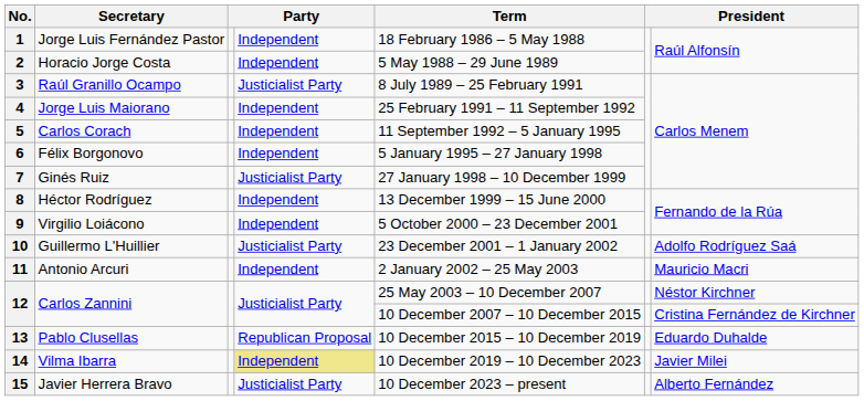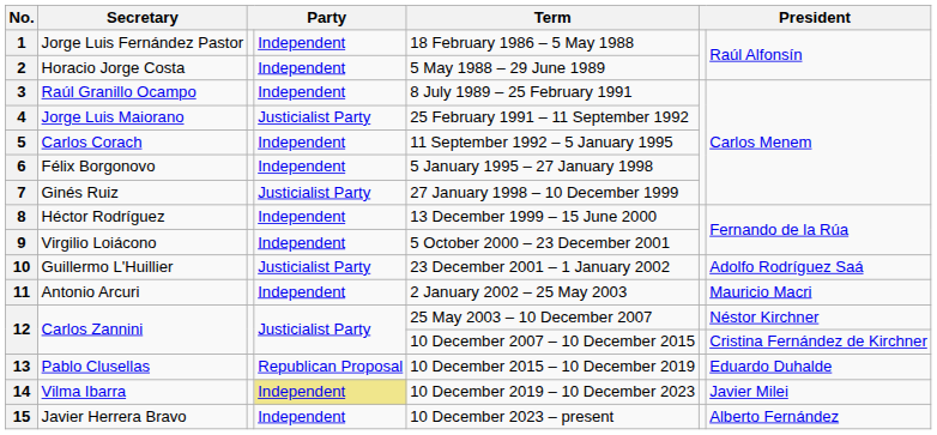 <table class="wikitable">
 <tr>
 <th>No.</th>
 <th>Secretary</th>
 <th colspan="2">Party</th>
 <th>Term</th>
 <th colspan="2">President</th>
 </tr>
 <tr>
 <th>1</th>
 <td>Jorge Luis Fernández Pastor</td>
 <td bgcolor=></td>
 <td><a href='#'>Independent</a></td>
 <td>18 February 1986 – 5 May 1988</td>
 <td rowspan=2 bgcolor=></td>
 <td rowspan=2><a href='#'>Raúl Alfonsín</a></td>
 </tr>
 <tr>
 <th>2</th>
 <td>Horacio Jorge Costa</td>
 <td bgcolor=></td>
 <td><a href='#'>Independent</a></td>
 <td>5 May 1988 – 29 June 1989</td>
 </tr>
 <tr>
 <th>3</th>
 <td><a href='#'>Raúl Granillo Ocampo</a></td>
 <td bgcolor=></td>
-<td><a href='#'>Justicialist Party</a></td>
+<td><a href='#'>Independent</a></td>
 <td>8 July 1989 – 25 February 1991</td>
 <td rowspan=5 bgcolor=></td>
 <td rowspan=5><a href='#'>Carlos Menem</a></td>
 </tr>
 <tr>
 <th>4</th>
 <td><a href='#'>Jorge Luis Maiorano</a></td>
 <td bgcolor=></td>
-<td><a href='#'>Independent</a></td>
+<td><a href='#'>Justicialist Party</a></td>
 <td>25 February 1991 – 11 September 1992</td>
 </tr>
 <tr>
 <th>5</th>
 <td><a href='#'>Carlos Corach</a></td>
 <td bgcolor=></td>
 <td><a href='#'>Independent</a></td>
 <td>11 September 1992 – 5 January 1995</td>
 </tr>
 <tr>
 <th>6</th>
 <td>Félix Borgonovo</td>
 <td bgcolor=></td>
 <td><a href='#'>Independent</a></td>
 <td>5 January 1995 – 27 January 1998</td>
 </tr>
 <tr>
 <th>7</th>
 <td>Ginés Ruiz</td>
 <td bgcolor=></td>
 <td><a href='#'>Justicialist Party</a></td>
 <td>27 January 1998 – 10 December 1999</td>
 </tr>
 <tr>
 <th>8</th>
 <td>Héctor Rodríguez</td>
 <td bgcolor=></td>
 <td><a href='#'>Independent</a></td>
 <td>13 December 1999 – 15 June 2000</td>
 <td rowspan=2 bgcolor=></td>
 <td rowspan=2><a href='#'>Fernando de la Rúa</a></td>
 </tr>
 <tr>
 <th>9</th>
 <td>Virgilio Loiácono</td>
 <td bgcolor=></td>
 <td><a href='#'>Independent</a></td>
 <td>5 October 2000 – 23 December 2001</td>
 </tr>
 <tr>
 <th>10</th>
 <td>Guillermo L'Huillier</td>
 <td bgcolor=></td>
 <td><a href='#'>Justicialist Party</a></td>
 <td>23 December 2001 – 1 January 2002</td>
 <td bgcolor=></td>
 <td><a href='#'>Adolfo Rodríguez Saá</a></td>
 </tr>
 <tr>
 <th>11</th>
 <td>Antonio Arcuri</td>
 <td bgcolor=></td>
 <td><a href='#'>Independent</a></td>
 <td>2 January 2002 – 25 May 2003</td>
 <td bgcolor=></td>
 <td><a href='#'>Mauricio Macri</a></td>
 </tr>
 <tr>
 <th rowspan=2>12</th>
 <td rowspan=2><a href='#'>Carlos Zannini</a></td>
 <td rowspan=2 bgcolor=></td>
 <td rowspan=2><a href='#'>Justicialist Party</a></td>
 <td>25 May 2003 – 10 December 2007</td>
 <td bgcolor=></td>
 <td><a href='#'>Néstor Kirchner</a></td>
 </tr>
 <tr>
 <td>10 December 2007 – 10 December 2015</td>
 <td bgcolor=></td>
 <td><a href='#'>Cristina Fernández de Kirchner</a></td>
 </tr>
 <tr>
 <th>13</th>
 <td><a href='#'>Pablo Clusellas</a></td>
 <td bgcolor=></td>
 <td><a href='#'>Republican Proposal</a></td>
 <td>10 December 2015 – 10 December 2019</td>
 <td bgcolor=></td>
 <td><a href='#'>Eduardo Duhalde</a></td>
 </tr>
 <tr>
 <th>14</th>
 <td><a href='#'>Vilma Ibarra</a></td>
 <td bgcolor=></td>
 <td style="background: khaki;"><a href='#'>Independent</a></td>
 <td>10 December 2019 – 10 December 2023</td>
 <td bgcolor=></td>
 <td><a href='#'>Javier Milei</a></td>
 </tr>
 <tr>
 <th>15</th>
 <td>Javier Herrera Bravo</td>
 <td bgcolor=></td>
-<td><a href='#'>Justicialist Party</a></td>
+<td><a href='#'>Independent</a></td>
 <td>10 December 2023 – present</td>
 <td bgcolor=></td>
 <td><a href='#'>Alberto Fernández</a></td>
 </tr>
 </table>
